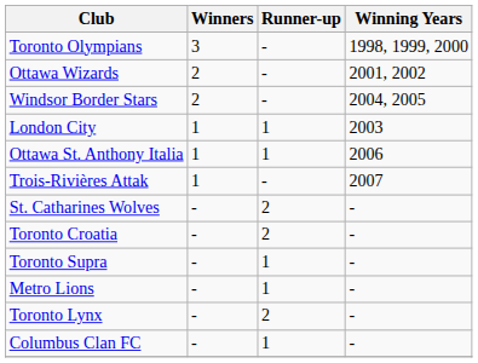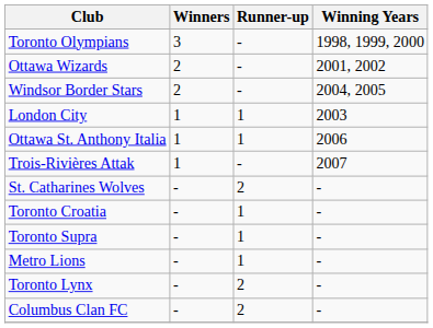 <table class="wikitable">
 <tr style="background:#efefef;">
 <th>Club</th>
 <th>Winners</th>
 <th>Runner-up</th>
 <th>Winning Years</th>
 </tr>
 <tr>
 <td><a href='#'>Toronto Olympians</a></td>
 <td>3</td>
 <td>-</td>
 <td>1998, 1999, 2000</td>
 </tr>
 <tr>
 <td><a href='#'>Ottawa Wizards</a></td>
 <td>2</td>
 <td>-</td>
 <td>2001, 2002</td>
 </tr>
 <tr>
 <td><a href='#'>Windsor Border Stars</a></td>
 <td>2</td>
 <td>-</td>
 <td>2004, 2005</td>
 </tr>
 <tr>
 <td><a href='#'>London City</a></td>
 <td>1</td>
 <td>1</td>
 <td>2003</td>
 </tr>
 <tr>
 <td><a href='#'>Ottawa St. Anthony Italia</a></td>
 <td>1</td>
 <td>1</td>
 <td>2006</td>
 </tr>
 <tr>
 <td><a href='#'>Trois-Rivières Attak</a></td>
 <td>1</td>
 <td>-</td>
 <td>2007</td>
 </tr>
 <tr>
 <td><a href='#'>St. Catharines Wolves</a></td>
 <td>-</td>
 <td>2</td>
 <td>-</td>
 </tr>
 <tr>
 <td><a href='#'>Toronto Croatia</a></td>
 <td>-</td>
-<td>2</td>
+<td>1</td>
 <td>-</td>
 </tr>
 <tr>
 <td><a href='#'>Toronto Supra</a></td>
 <td>-</td>
 <td>1</td>
 <td>-</td>
 </tr>
 <tr>
 <td><a href='#'>Metro Lions</a></td>
 <td>-</td>
 <td>1</td>
 <td>-</td>
 </tr>
 <tr>
 <td><a href='#'>Toronto Lynx</a></td>
 <td>-</td>
 <td>2</td>
 <td>-</td>
 </tr>
 <tr>
 <td><a href='#'>Columbus Clan FC</a></td>
 <td>-</td>
-<td>1</td>
+<td>2</td>
 <td>-</td>
 </tr>
 <tr>
 </tr>
 <tr>
 </tr>
 </table>
